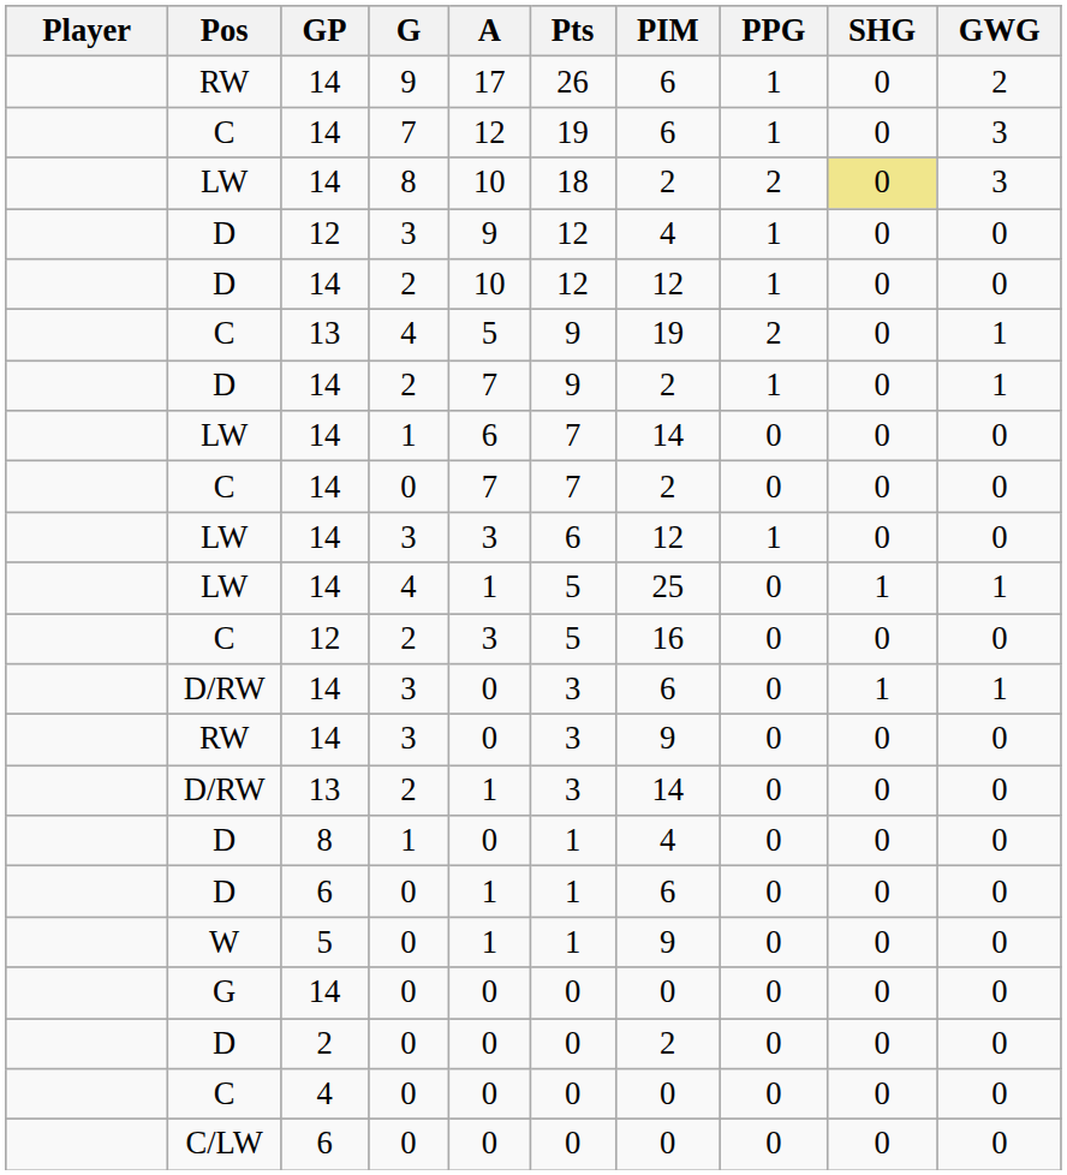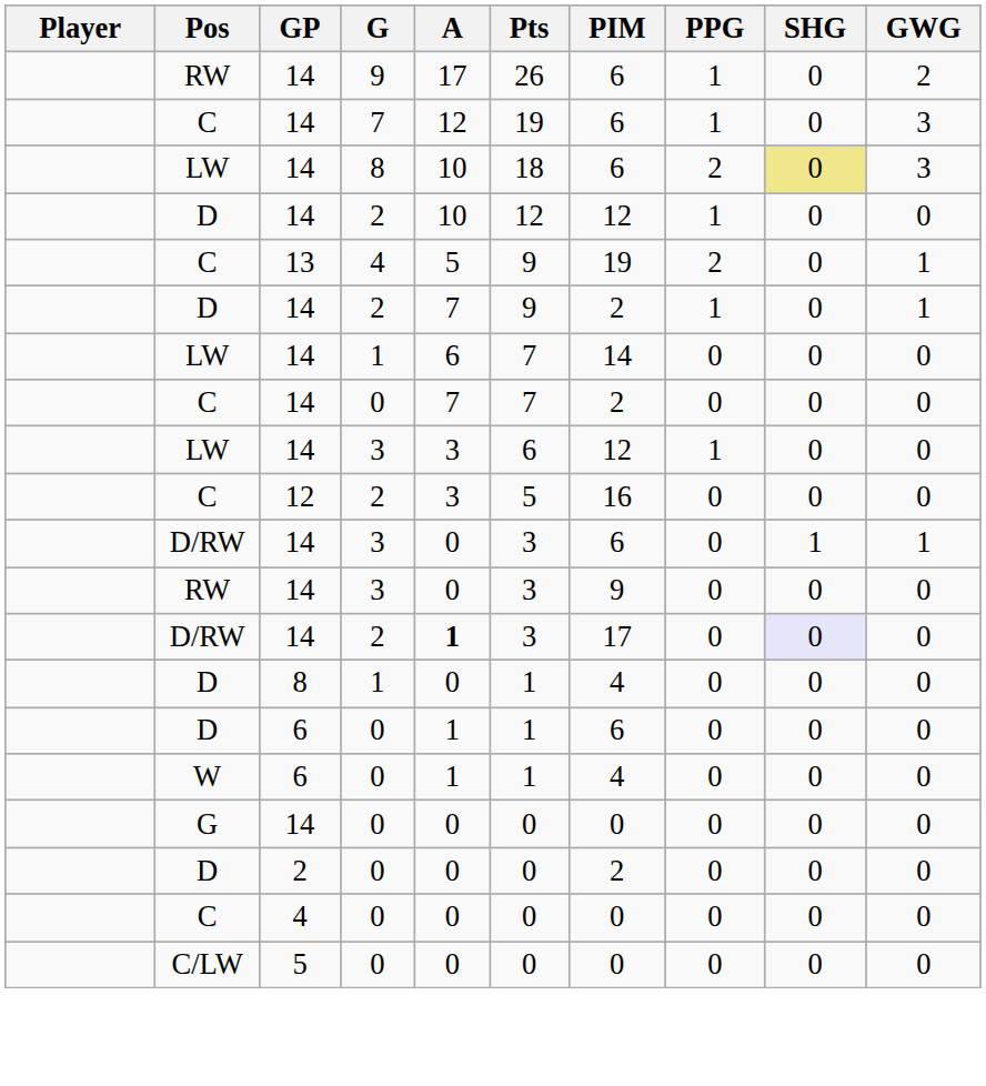 <table class="wikitable sortable" width="60%">
 <tr ALIGN="center">
 <th bgcolor="#DDDDFF" width="10%">Player</th>
 <th bgcolor="#DDDDFF" width="3%" title="Position">Pos</th>
 <th bgcolor="#DDDDFF" width="5%" title="Games played">GP</th>
 <th bgcolor="#DDDDFF" width="5%" title="Goals">G</th>
 <th bgcolor="#DDDDFF" width="5%" title="Assists">A</th>
 <th bgcolor="#DDDDFF" width="5%" title="Points">Pts</th>
 <th bgcolor="#DDDDFF" width="5%" title="Penalties in Minutes">PIM</th>
 <th bgcolor="#DDDDFF" width="5%" title="Power Play Goals">PPG</th>
 <th bgcolor="#DDDDFF" width="5%" title="Short-handed Goals">SHG</th>
 <th bgcolor="#DDDDFF" width="5%" title="Game-winning Goals">GWG</th>
 </tr>
 <tr align="center">
 <td align="right"></td>
 <td>RW</td>
 <td>14</td>
 <td>9</td>
 <td>17</td>
 <td>26</td>
 <td>6</td>
 <td>1</td>
 <td>0</td>
 <td>2</td>
 </tr>
 <tr align="center">
 <td align="right"></td>
 <td>C</td>
 <td>14</td>
 <td>7</td>
 <td>12</td>
 <td>19</td>
 <td>6</td>
 <td>1</td>
 <td>0</td>
 <td>3</td>
 </tr>
 <tr align="center">
 <td align="right"></td>
 <td>LW</td>
 <td>14</td>
 <td>8</td>
 <td>10</td>
 <td>18</td>
-<td>2</td>
+<td>6</td>
 <td>2</td>
 <td style="background: khaki;">0</td>
 <td>3</td>
-</tr>
-<tr align="center">
-<td align="right"></td>
-<td>D</td>
-<td>12</td>
-<td>3</td>
-<td>9</td>
-<td>12</td>
-<td>4</td>
-<td>1</td>
-<td>0</td>
-<td>0</td>
 </tr>
 <tr align="center">
 <td align="right"></td>
 <td>D</td>
 <td>14</td>
 <td>2</td>
 <td>10</td>
 <td>12</td>
 <td>12</td>
 <td>1</td>
 <td>0</td>
 <td>0</td>
 </tr>
 <tr align="center">
 <td align="right"></td>
 <td>C</td>
 <td>13</td>
 <td>4</td>
 <td>5</td>
 <td>9</td>
 <td>19</td>
 <td>2</td>
 <td>0</td>
 <td>1</td>
 </tr>
 <tr align="center">
 <td align="right"></td>
 <td>D</td>
 <td>14</td>
 <td>2</td>
 <td>7</td>
 <td>9</td>
 <td>2</td>
 <td>1</td>
 <td>0</td>
 <td>1</td>
 </tr>
 <tr align="center">
 <td align="right"></td>
 <td>LW</td>
 <td>14</td>
 <td>1</td>
 <td>6</td>
 <td>7</td>
 <td>14</td>
 <td>0</td>
 <td>0</td>
 <td>0</td>
 </tr>
 <tr align="center">
 <td align="right"></td>
 <td>C</td>
 <td>14</td>
 <td>0</td>
 <td>7</td>
 <td>7</td>
 <td>2</td>
 <td>0</td>
 <td>0</td>
 <td>0</td>
 </tr>
 <tr align="center">
 <td align="right"></td>
 <td>LW</td>
 <td>14</td>
 <td>3</td>
 <td>3</td>
 <td>6</td>
 <td>12</td>
 <td>1</td>
 <td>0</td>
 <td>0</td>
 </tr>
 <tr align="center">
 <td align="right"></td>
-<td>LW</td>
-<td>14</td>
-<td>4</td>
-<td>1</td>
-<td>5</td>
-<td>25</td>
-<td>0</td>
-<td>1</td>
-<td>1</td>
-</tr>
-<tr align="center">
-<td align="right"></td>
 <td>C</td>
 <td>12</td>
 <td>2</td>
 <td>3</td>
 <td>5</td>
 <td>16</td>
 <td>0</td>
 <td>0</td>
 <td>0</td>
 </tr>
 <tr align="center">
 <td align="right"></td>
 <td>D/RW</td>
 <td>14</td>
 <td>3</td>
 <td>0</td>
 <td>3</td>
 <td>6</td>
 <td>0</td>
 <td>1</td>
 <td>1</td>
 </tr>
 <tr align="center">
 <td align="right"></td>
 <td>RW</td>
 <td>14</td>
 <td>3</td>
 <td>0</td>
 <td>3</td>
 <td>9</td>
 <td>0</td>
 <td>0</td>
 <td>0</td>
 </tr>
 <tr align="center">
 <td align="right"></td>
 <td>D/RW</td>
-<td>13</td>
+<td>14</td>
 <td>2</td>
-<td>1</td>
+<td><strong>1</strong></td>
 <td>3</td>
-<td>14</td>
+<td>17</td>
 <td>0</td>
-<td>0</td>
+<td style="background: lavender;">0</td>
 <td>0</td>
 </tr>
 <tr align="center">
 <td align="right"></td>
 <td>D</td>
 <td>8</td>
 <td>1</td>
 <td>0</td>
 <td>1</td>
 <td>4</td>
 <td>0</td>
 <td>0</td>
 <td>0</td>
 </tr>
 <tr align="center">
 <td align="right"></td>
 <td>D</td>
 <td>6</td>
 <td>0</td>
 <td>1</td>
 <td>1</td>
 <td>6</td>
 <td>0</td>
 <td>0</td>
 <td>0</td>
 </tr>
 <tr align="center">
 <td align="right"></td>
 <td>W</td>
-<td>5</td>
+<td>6</td>
 <td>0</td>
 <td>1</td>
 <td>1</td>
-<td>9</td>
+<td>4</td>
 <td>0</td>
 <td>0</td>
 <td>0</td>
 </tr>
 <tr align="center">
 <td align="right"></td>
 <td>G</td>
 <td>14</td>
 <td>0</td>
 <td>0</td>
 <td>0</td>
 <td>0</td>
 <td>0</td>
 <td>0</td>
 <td>0</td>
 </tr>
 <tr align="center">
 <td align="right"></td>
 <td>D</td>
 <td>2</td>
 <td>0</td>
 <td>0</td>
 <td>0</td>
 <td>2</td>
 <td>0</td>
 <td>0</td>
 <td>0</td>
 </tr>
 <tr align="center">
 <td align="right"></td>
 <td>C</td>
 <td>4</td>
 <td>0</td>
 <td>0</td>
 <td>0</td>
 <td>0</td>
 <td>0</td>
 <td>0</td>
 <td>0</td>
 </tr>
 <tr align="center">
 <td align="right"></td>
 <td>C/LW</td>
-<td>6</td>
+<td>5</td>
 <td>0</td>
 <td>0</td>
 <td>0</td>
 <td>0</td>
 <td>0</td>
 <td>0</td>
 <td>0</td>
 </tr>
 </table>
